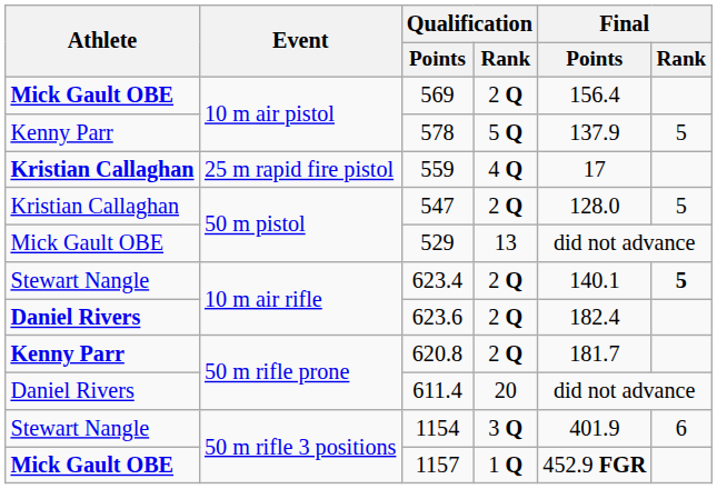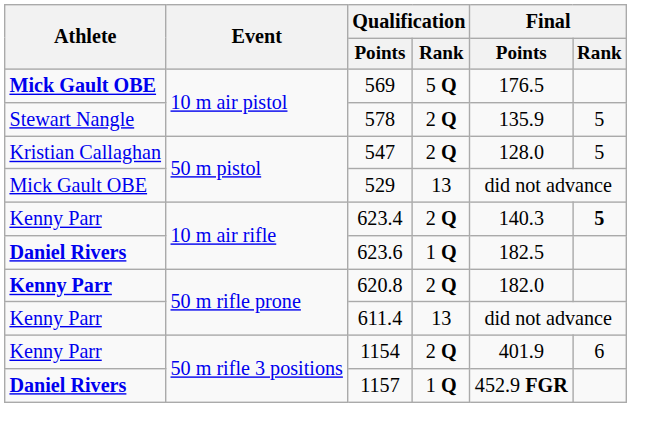 <table class="wikitable" style="font-size:90%;">
 <tr>
 <th rowspan=2>Athlete</th>
 <th rowspan=2>Event</th>
 <th colspan=2>Qualification</th>
 <th colspan=2>Final</th>
 </tr>
 <tr style="font-size:95%">
 <th>Points</th>
 <th>Rank</th>
 <th>Points</th>
 <th>Rank</th>
 </tr>
 <tr align=center>
 <td align=left><strong><a href='#'>Mick Gault OBE</a></strong></td>
 <td style="text-align:left;" rowspan="2"><a href='#'>10 m air pistol</a></td>
 <td>569</td>
-<td>2 <strong>Q</strong></td>
-<td>156.4</td>
+<td>5 <strong>Q</strong></td>
+<td>176.5</td>
 <td></td>
 </tr>
 <tr align=center>
-<td align=left><a href='#'>Kenny Parr</a></td>
+<td align=left><a href='#'>Stewart Nangle</a></td>
 <td>578</td>
-<td>5 <strong>Q</strong></td>
-<td>137.9</td>
+<td>2 <strong>Q</strong></td>
+<td>135.9</td>
 <td>5</td>
-</tr>
-<tr align=center>
-<td align=left><strong><a href='#'>Kristian Callaghan</a></strong></td>
-<td align=left><a href='#'>25 m rapid fire pistol</a></td>
-<td>559</td>
-<td>4 <strong>Q</strong></td>
-<td>17</td>
-<td></td>
 </tr>
 <tr align=center>
 <td align=left><a href='#'>Kristian Callaghan</a></td>
 <td style="text-align:left;" rowspan="2"><a href='#'>50 m pistol</a></td>
 <td>547</td>
 <td>2 <strong>Q</strong></td>
 <td>128.0</td>
 <td>5</td>
 </tr>
 <tr align=center>
 <td align=left><a href='#'>Mick Gault OBE</a></td>
 <td>529</td>
 <td>13</td>
 <td colspan=2>did not advance</td>
 </tr>
 <tr align=center>
-<td align=left><a href='#'>Stewart Nangle</a></td>
+<td align=left><a href='#'>Kenny Parr</a></td>
 <td style="text-align:left;" rowspan="2"><a href='#'>10 m air rifle</a></td>
 <td>623.4</td>
 <td>2 <strong>Q</strong></td>
-<td>140.1</td>
+<td>140.3</td>
 <td><strong>5</strong></td>
 </tr>
 <tr align=center>
 <td align=left><strong><a href='#'>Daniel Rivers</a></strong></td>
 <td>623.6</td>
-<td>2 <strong>Q</strong></td>
-<td>182.4</td>
+<td>1 <strong>Q</strong></td>
+<td>182.5</td>
 <td></td>
 </tr>
 <tr align=center>
 <td align=left><strong><a href='#'>Kenny Parr</a></strong></td>
 <td style="text-align:left;" rowspan="2"><a href='#'>50 m rifle prone</a></td>
 <td>620.8</td>
 <td>2 <strong>Q</strong></td>
-<td>181.7</td>
+<td>182.0</td>
 <td></td>
 </tr>
 <tr align=center>
-<td align=left><a href='#'>Daniel Rivers</a></td>
+<td align=left><a href='#'>Kenny Parr</a></td>
 <td>611.4</td>
-<td>20</td>
+<td>13</td>
 <td colspan=2>did not advance</td>
 </tr>
 <tr align=center>
-<td align=left><a href='#'>Stewart Nangle</a></td>
+<td align=left><a href='#'>Kenny Parr</a></td>
 <td style="text-align:left;" rowspan="2"><a href='#'>50 m rifle 3 positions</a></td>
 <td>1154</td>
-<td>3 <strong>Q</strong></td>
+<td>2 <strong>Q</strong></td>
 <td>401.9</td>
 <td>6</td>
 </tr>
 <tr align=center>
-<td align=left><strong><a href='#'>Mick Gault OBE</a></strong></td>
+<td align=left><strong><a href='#'>Daniel Rivers</a></strong></td>
 <td>1157</td>
 <td>1 <strong>Q</strong></td>
 <td>452.9 <strong>FGR</strong></td>
 <td></td>
 </tr>
 </table>
